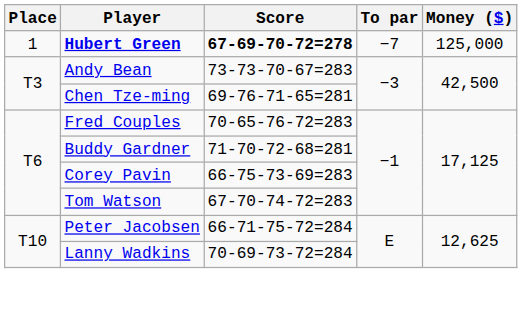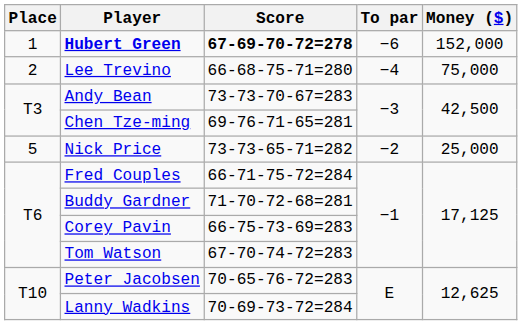 <table class="wikitable">
 <tr>
 <th>Place</th>
 <th>Player</th>
 <th>Score</th>
 <th>To par</th>
 <th>Money (<a href='#'>$</a>)</th>
 </tr>
 <tr>
 <td align="center">1</td>
 <td> <strong><a href='#'>Hubert Green</a></strong></td>
 <td><strong>67-69-70-72=278</strong></td>
-<td align="center">−7</td>
-<td align=center>125,000</td>
+<td align="center">−6</td>
+<td align=center>152,000</td>
+</tr>
+<tr>
+<td align="center">2</td>
+<td> <a href='#'>Lee Trevino</a></td>
+<td>66-68-75-71=280</td>
+<td align="center">−4</td>
+<td align=center>75,000</td>
 </tr>
 <tr>
 <td rowspan=2 align="center">T3</td>
 <td> <a href='#'>Andy Bean</a></td>
 <td>73-73-70-67=283</td>
 <td rowspan=2 align="center">−3</td>
 <td rowspan=2 align=center>42,500</td>
 </tr>
 <tr>
 <td> <a href='#'>Chen Tze-ming</a></td>
 <td>69-76-71-65=281</td>
 </tr>
 <tr>
+<td align="center">5</td>
+<td> <a href='#'>Nick Price</a></td>
+<td>73-73-65-71=282</td>
+<td align="center">−2</td>
+<td align=center>25,000</td>
+</tr>
+<tr>
 <td rowspan=4 align="center">T6</td>
 <td> <a href='#'>Fred Couples</a></td>
-<td>70-65-76-72=283</td>
+<td>66-71-75-72=284</td>
 <td rowspan=4 align="center">−1</td>
 <td rowspan=4 align=center>17,125</td>
 </tr>
 <tr>
 <td> <a href='#'>Buddy Gardner</a></td>
 <td>71-70-72-68=281</td>
 </tr>
 <tr>
 <td> <a href='#'>Corey Pavin</a></td>
 <td>66-75-73-69=283</td>
 </tr>
 <tr>
 <td> <a href='#'>Tom Watson</a></td>
 <td>67-70-74-72=283</td>
 </tr>
 <tr>
 <td rowspan=2 align="center">T10</td>
 <td> <a href='#'>Peter Jacobsen</a></td>
-<td>66-71-75-72=284</td>
+<td>70-65-76-72=283</td>
 <td rowspan=2 align="center">E</td>
 <td rowspan=2 align=center>12,625</td>
 </tr>
 <tr>
 <td> <a href='#'>Lanny Wadkins</a></td>
 <td>70-69-73-72=284</td>
 </tr>
 </table>
